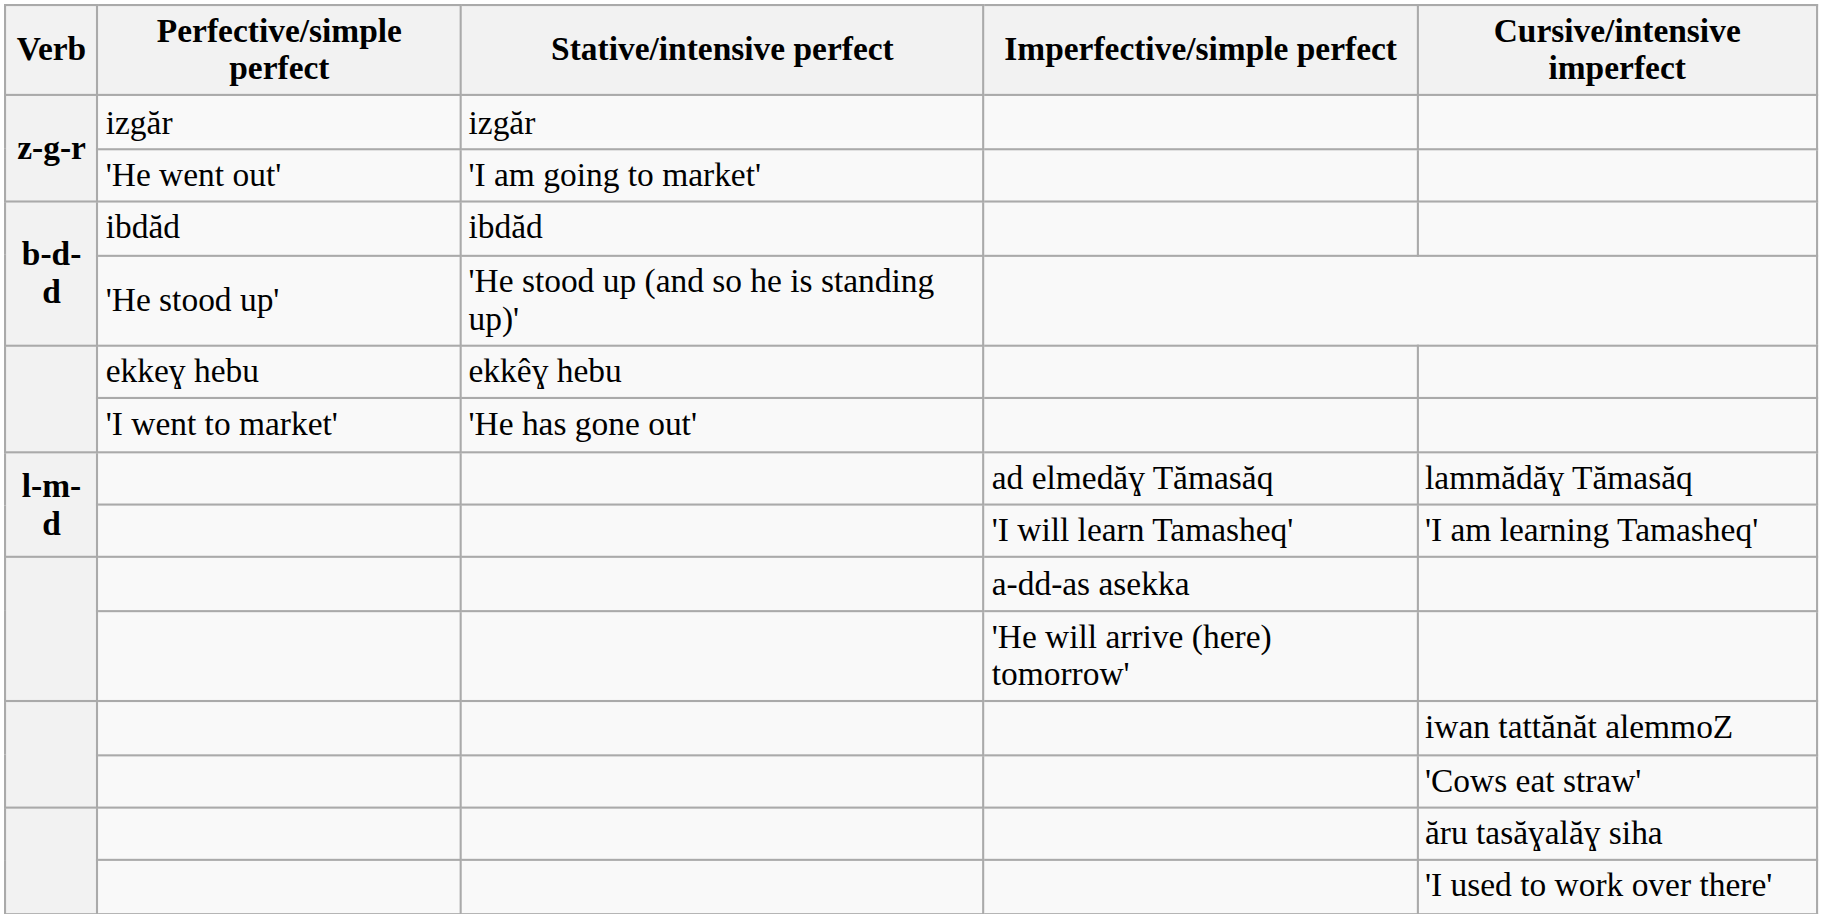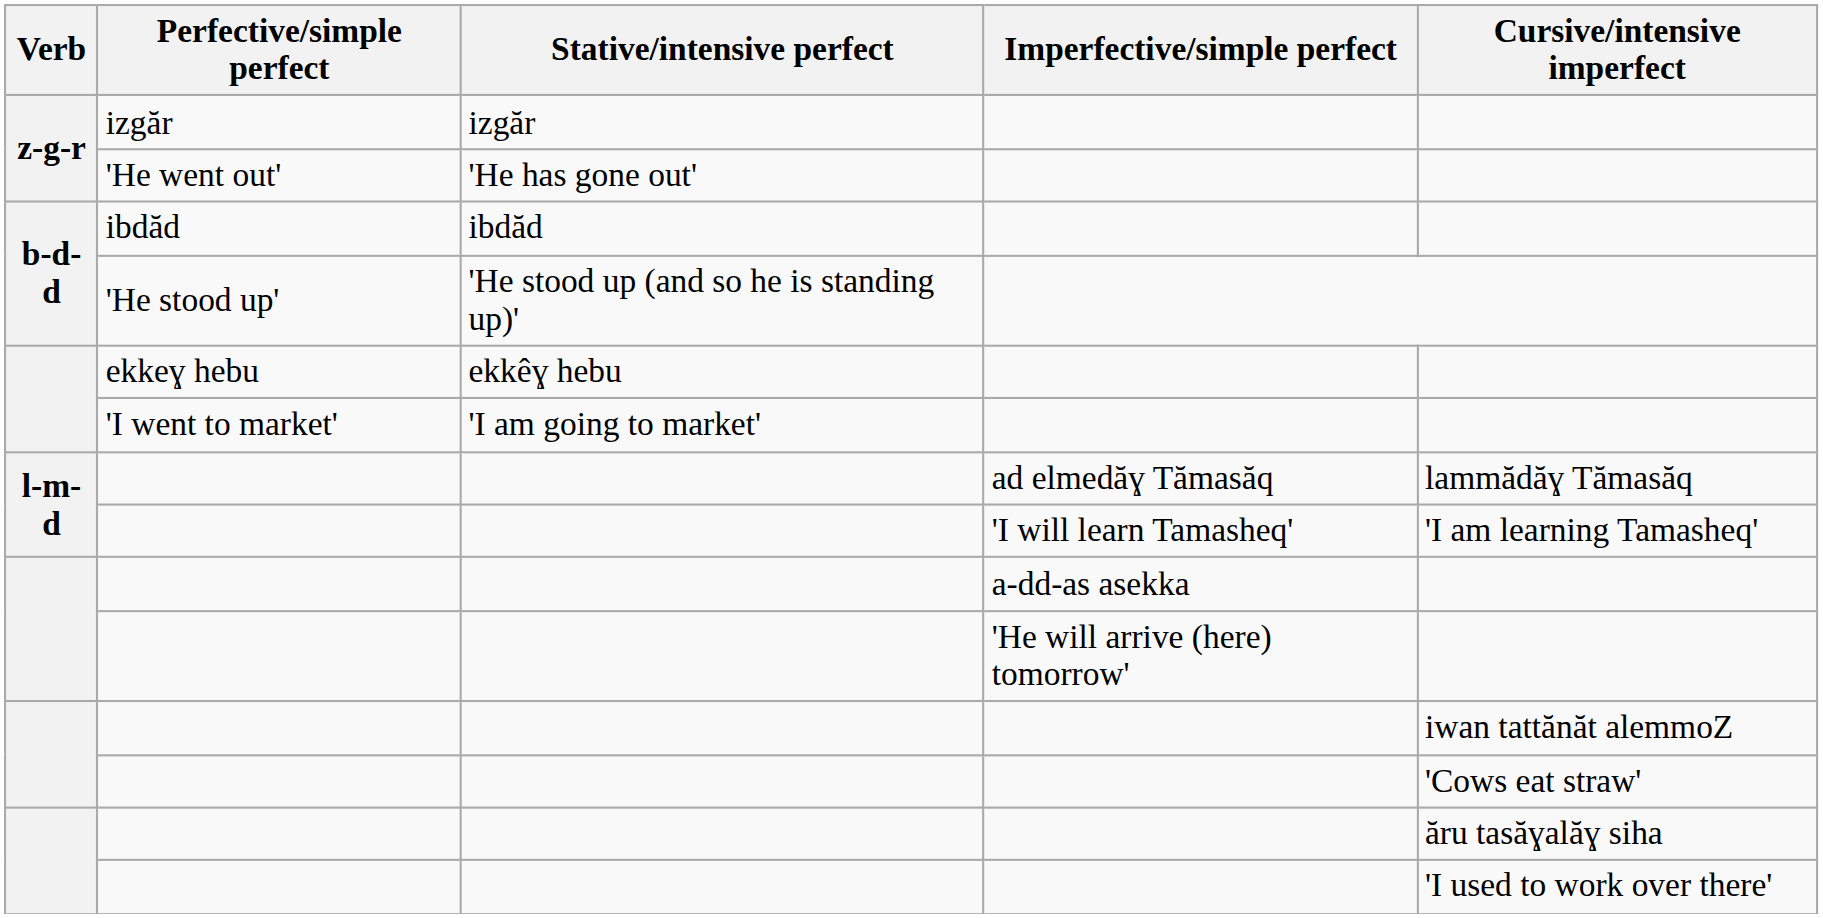 <table class="wikitable">
 <tr>
 <th>Verb</th>
 <th>Perfective/simple perfect</th>
 <th>Stative/intensive perfect</th>
 <th>Imperfective/simple perfect</th>
 <th>Cursive/intensive imperfect</th>
 </tr>
 <tr>
 <th rowspan="2">z-g-r</th>
 <td>izgăr</td>
 <td>izgăr</td>
 <td></td>
 <td></td>
 </tr>
 <tr>
 <td>'He went out'</td>
-<td>'I am going to market'</td>
+<td>'He has gone out'</td>
 <td></td>
 <td></td>
 </tr>
 <tr>
 <th rowspan="2">b-d-d</th>
 <td>ibdăd</td>
 <td>ibdăd</td>
 <td></td>
 <td></td>
 </tr>
 <tr>
 <td>'He stood up'</td>
 <td>'He stood up (and so he is standing up)'</td>
 </tr>
 <tr>
 <th rowspan="2"></th>
 <td>ekkeɣ hebu</td>
 <td>ekkêɣ hebu</td>
 <td></td>
 <td></td>
 </tr>
 <tr>
 <td>'I went to market'</td>
-<td>'He has gone out'</td>
+<td>'I am going to market'</td>
 <td></td>
 <td></td>
 </tr>
 <tr>
 <th rowspan="2">l-m-d</th>
 <td></td>
 <td></td>
 <td>ad elmedăɣ Tămasăq</td>
 <td>lammădăɣ Tămasăq</td>
 </tr>
 <tr>
 <td></td>
 <td></td>
 <td>'I will learn Tamasheq'</td>
 <td>'I am learning Tamasheq'</td>
 </tr>
 <tr>
 <th rowspan="2"></th>
 <td></td>
 <td></td>
 <td>a-dd-as asekka</td>
 <td></td>
 </tr>
 <tr>
 <td></td>
 <td></td>
 <td>'He will arrive (here) tomorrow'</td>
 <td></td>
 </tr>
 <tr>
 <th rowspan="2"></th>
 <td></td>
 <td></td>
 <td></td>
 <td>iwan tattănăt alemmoZ</td>
 </tr>
 <tr>
 <td></td>
 <td></td>
 <td></td>
 <td>'Cows eat straw'</td>
 </tr>
 <tr>
 <th rowspan="2"></th>
 <td></td>
 <td></td>
 <td></td>
 <td>ăru tasăɣalăɣ siha</td>
 </tr>
 <tr>
 <td></td>
 <td></td>
 <td></td>
 <td>'I used to work over there'</td>
 </tr>
 </table>
